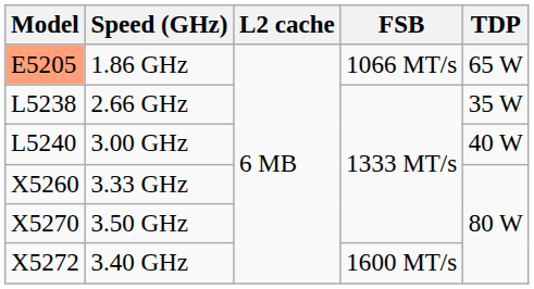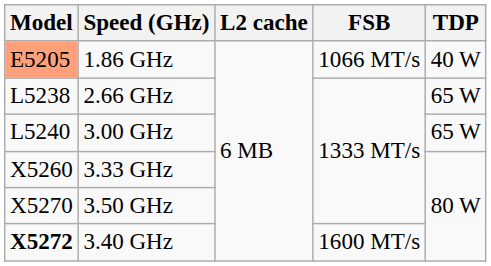 <table class="wikitable sortable">
 <tr>
 <th scope="col">Model</th>
 <th scope="col">Speed (GHz)</th>
 <th scope="col">L2 cache</th>
 <th scope="col">FSB</th>
 <th scope="col">TDP</th>
 </tr>
 <tr>
 <td style="background: lightsalmon;">E5205</td>
 <td>1.86 GHz</td>
 <td rowspan="6">6 MB</td>
 <td>1066 MT/s</td>
-<td>65 W</td>
+<td>40 W</td>
 </tr>
 <tr>
 <td>L5238</td>
 <td>2.66 GHz</td>
 <td rowspan="4">1333 MT/s</td>
-<td>35 W</td>
+<td>65 W</td>
 </tr>
 <tr>
 <td>L5240</td>
 <td>3.00 GHz</td>
-<td>40 W</td>
+<td>65 W</td>
 </tr>
 <tr>
 <td>X5260</td>
 <td>3.33 GHz</td>
 <td rowspan="3">80 W</td>
 </tr>
 <tr>
 <td>X5270</td>
 <td>3.50 GHz</td>
 </tr>
 <tr>
-<td>X5272</td>
+<td><strong>X5272</strong></td>
 <td>3.40 GHz</td>
 <td>1600 MT/s</td>
 </tr>
 </table>
